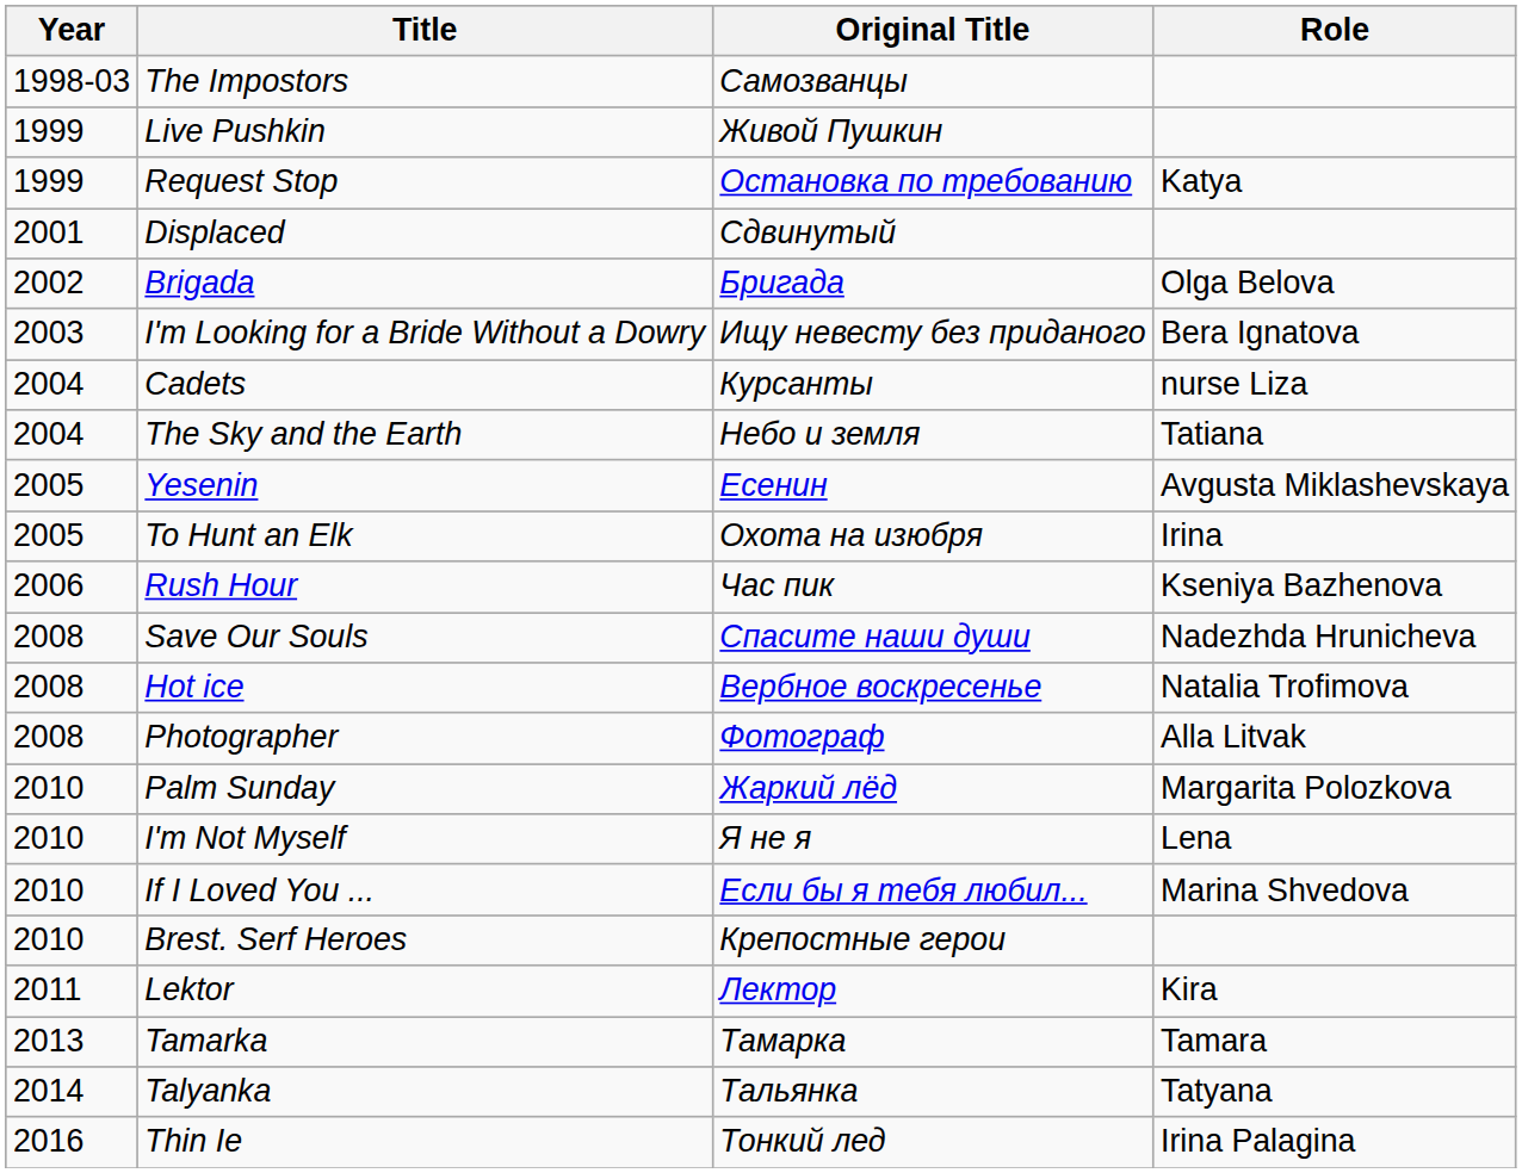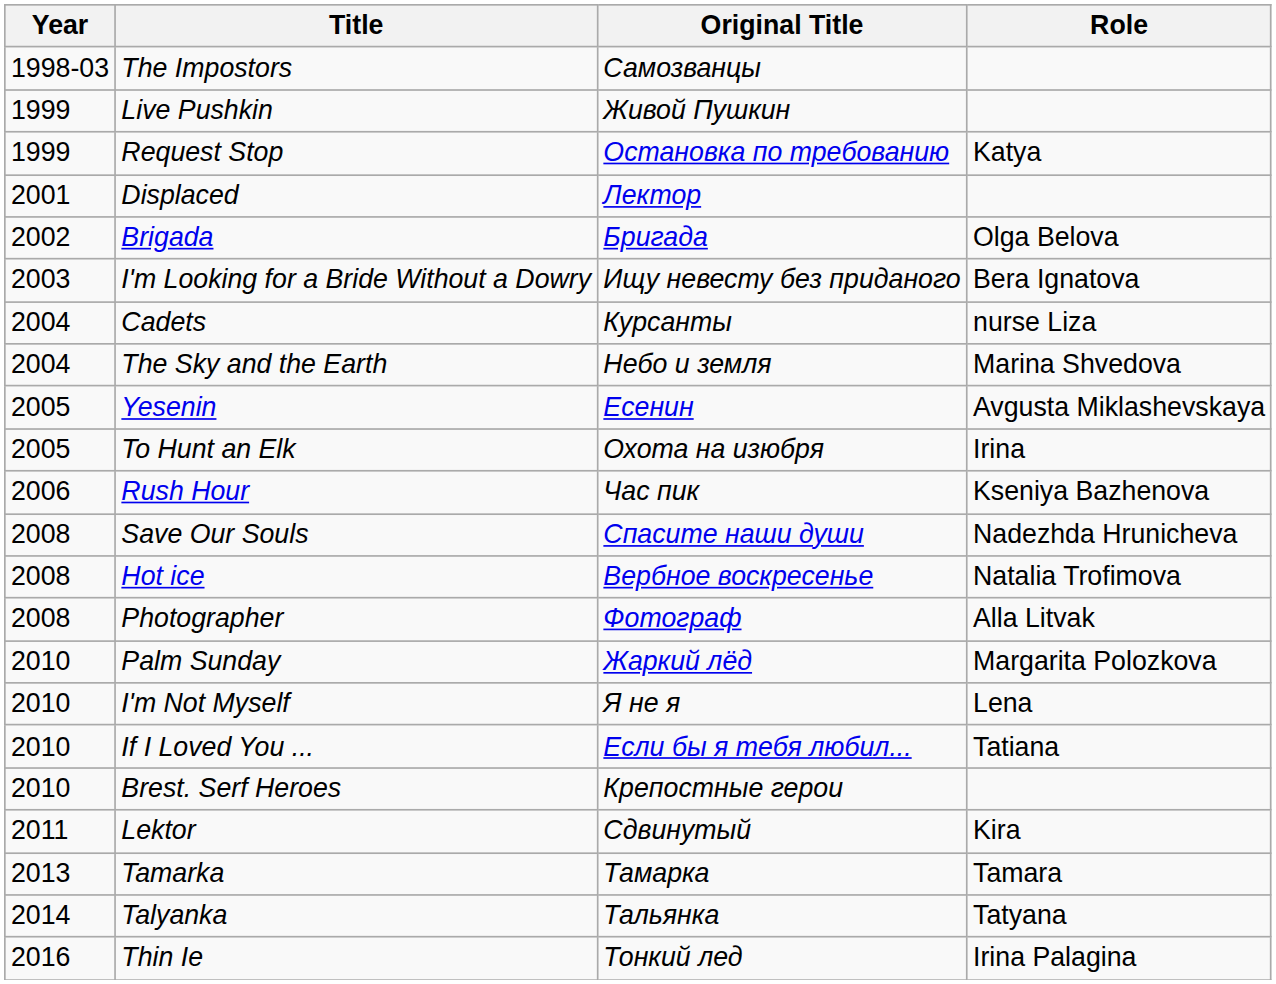 <table class="wikitable sortable">
 <tr>
 <th>Year</th>
 <th>Title</th>
 <th>Original Title</th>
 <th>Role</th>
 </tr>
 <tr>
 <td>1998-03</td>
 <td><em>The Impostors</em></td>
 <td><em>Самозванцы</em></td>
 <td></td>
 </tr>
 <tr>
 <td>1999</td>
 <td><em>Live Pushkin</em></td>
 <td><em>Живой Пушкин</em></td>
 <td></td>
 </tr>
 <tr>
 <td>1999</td>
 <td><em>Request Stop</em></td>
 <td><em><a href='#'>Остановка по требованию</a></em></td>
 <td>Katya</td>
 </tr>
 <tr>
 <td>2001</td>
 <td><em>Displaced</em></td>
-<td><em>Сдвинутый</em></td>
+<td><em><a href='#'>Лектор</a></em></td>
 <td></td>
 </tr>
 <tr>
 <td>2002</td>
 <td><em><a href='#'>Brigada</a></em></td>
 <td><em><a href='#'>Бригада</a></em></td>
 <td>Olga Belova</td>
 </tr>
 <tr>
 <td>2003</td>
 <td><em>I'm Looking for a Bride Without a Dowry</em></td>
 <td><em>Ищу невесту без приданого</em></td>
 <td>Bera Ignatova</td>
 </tr>
 <tr>
 <td>2004</td>
 <td><em>Cadets</em></td>
 <td><em>Курсанты</em></td>
 <td>nurse Liza</td>
 </tr>
 <tr>
 <td>2004</td>
 <td><em>The Sky and the Earth</em></td>
 <td><em>Небо и земля</em></td>
-<td>Tatiana</td>
+<td>Marina Shvedova</td>
 </tr>
 <tr>
 <td>2005</td>
 <td><em><a href='#'>Yesenin</a></em></td>
 <td><em><a href='#'>Есенин</a></em></td>
 <td>Avgusta Miklashevskaya</td>
 </tr>
 <tr>
 <td>2005</td>
 <td><em>To Hunt an Elk</em></td>
 <td><em>Охота на изюбря</em></td>
 <td>Irina</td>
 </tr>
 <tr>
 <td>2006</td>
 <td><em><a href='#'>Rush Hour</a></em></td>
 <td><em>Час пик</em></td>
 <td>Kseniya Bazhenova</td>
 </tr>
 <tr>
 <td>2008</td>
 <td><em>Save Our Souls</em></td>
 <td><em><a href='#'>Спасите наши души</a></em></td>
 <td>Nadezhda Hrunicheva</td>
 </tr>
 <tr>
 <td>2008</td>
 <td><em><a href='#'>Hot ice</a></em></td>
 <td><em><a href='#'>Вербное воскресенье</a></em></td>
 <td>Natalia Trofimova</td>
 </tr>
 <tr>
 <td>2008</td>
 <td><em>Photographer</em></td>
 <td><em><a href='#'>Фотограф</a></em></td>
 <td>Alla Litvak</td>
 </tr>
 <tr>
 <td>2010</td>
 <td><em>Palm Sunday</em></td>
 <td><em><a href='#'>Жаркий лёд</a></em></td>
 <td>Margarita Polozkova</td>
 </tr>
 <tr>
 <td>2010</td>
 <td><em>I'm Not Myself</em></td>
 <td><em>Я не я</em></td>
 <td>Lena</td>
 </tr>
 <tr>
 <td>2010</td>
 <td><em>If I Loved You ...</em></td>
 <td><em><a href='#'>Если бы я тебя любил...</a></em></td>
-<td>Marina Shvedova</td>
+<td>Tatiana</td>
 </tr>
 <tr>
 <td>2010</td>
 <td><em>Brest. Serf Heroes</em></td>
 <td><em>Крепостные герои</em></td>
 <td></td>
 </tr>
 <tr>
 <td>2011</td>
 <td><em>Lektor</em></td>
-<td><em><a href='#'>Лектор</a></em></td>
+<td><em>Сдвинутый</em></td>
 <td>Kira</td>
 </tr>
 <tr>
 <td>2013</td>
 <td><em>Tamarka</em></td>
 <td><em>Тамарка</em></td>
 <td>Tamara</td>
 </tr>
 <tr>
 <td>2014</td>
 <td><em>Talyanka</em></td>
 <td><em>Тальянка</em></td>
 <td>Tatyana</td>
 </tr>
 <tr>
 <td>2016</td>
 <td><em>Thin Ie</em></td>
 <td><em>Тонкий лед</em></td>
 <td>Irina Palagina</td>
 </tr>
 </table>
